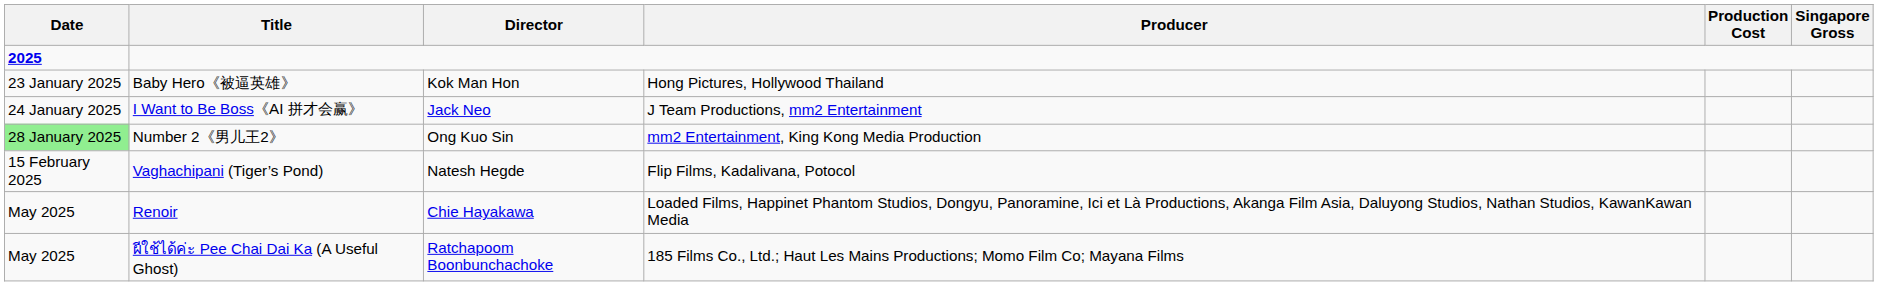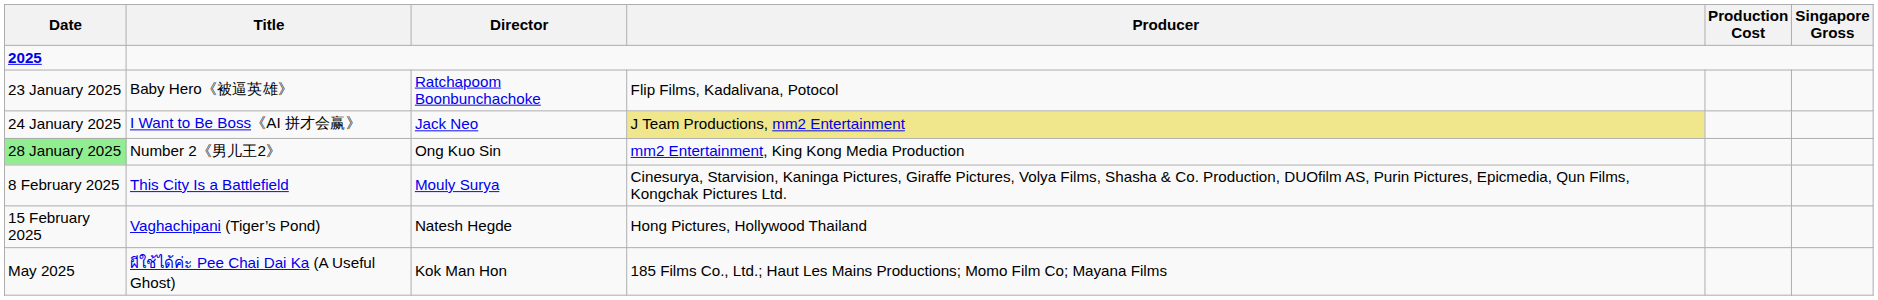 <table class="wikitable sortable">
 <tr>
 <th>Date</th>
 <th>Title</th>
 <th>Director</th>
 <th>Producer</th>
 <th>Production<br> Cost</th>
 <th>Singapore<br> Gross</th>
 </tr>
 <tr>
 <td><strong><a href='#'>2025</a></strong></td>
 </tr>
 <tr>
 <td>23 January 2025</td>
 <td>Baby Hero《被逼英雄》</td>
-<td>Kok Man Hon</td>
-<td>Hong Pictures, Hollywood Thailand</td>
+<td><a href='#'>Ratchapoom Boonbunchachoke</a></td>
+<td>Flip Films, Kadalivana, Potocol</td>
 <td></td>
 <td></td>
 </tr>
 <tr>
 <td>24 January 2025</td>
 <td><a href='#'>I Want to Be Boss</a>《AI 拼才会赢》</td>
 <td><a href='#'>Jack Neo</a></td>
-<td>J Team Productions, <a href='#'>mm2 Entertainment</a></td>
+<td style="background: khaki;">J Team Productions, <a href='#'>mm2 Entertainment</a></td>
 <td></td>
 <td></td>
 </tr>
 <tr>
 <td style="background: lightgreen;">28 January 2025</td>
 <td>Number 2《男儿王2》</td>
 <td>Ong Kuo Sin</td>
 <td><a href='#'>mm2 Entertainment</a>, King Kong Media Production</td>
 <td></td>
 <td></td>
 </tr>
 <tr>
-<td>15 February 2025</td>
-<td><a href='#'>Vaghachipani</a> (Tiger’s Pond)</td>
-<td>Natesh Hegde</td>
-<td>Flip Films, Kadalivana, Potocol</td>
+<td>8 February 2025</td>
+<td><a href='#'>This City Is a Battlefield</a></td>
+<td><a href='#'>Mouly Surya</a></td>
+<td>Cinesurya, Starvision, Kaninga Pictures, Giraffe Pictures, Volya Films, Shasha & Co. Production, DUOfilm AS, Purin Pictures, Epicmedia, Qun Films, Kongchak Pictures Ltd.</td>
 <td></td>
 <td></td>
 </tr>
 <tr>
-<td>May 2025</td>
-<td><a href='#'>Renoir</a></td>
-<td><a href='#'>Chie Hayakawa</a></td>
-<td>Loaded Films, Happinet Phantom Studios, Dongyu, Panoramine, Ici et Là Productions, Akanga Film Asia, Daluyong Studios, Nathan Studios, KawanKawan Media</td>
+<td>15 February 2025</td>
+<td><a href='#'>Vaghachipani</a> (Tiger’s Pond)</td>
+<td>Natesh Hegde</td>
+<td>Hong Pictures, Hollywood Thailand</td>
 <td></td>
 <td></td>
 </tr>
 <tr>
 <td>May 2025</td>
 <td><a href='#'>ผีใช้ได้ค่ะ Pee Chai Dai Ka</a> (A Useful Ghost)</td>
-<td><a href='#'>Ratchapoom Boonbunchachoke</a></td>
+<td>Kok Man Hon</td>
 <td>185 Films Co., Ltd.; Haut Les Mains Productions; Momo Film Co; Mayana Films</td>
 <td></td>
 <td></td>
 </tr>
 </table>
